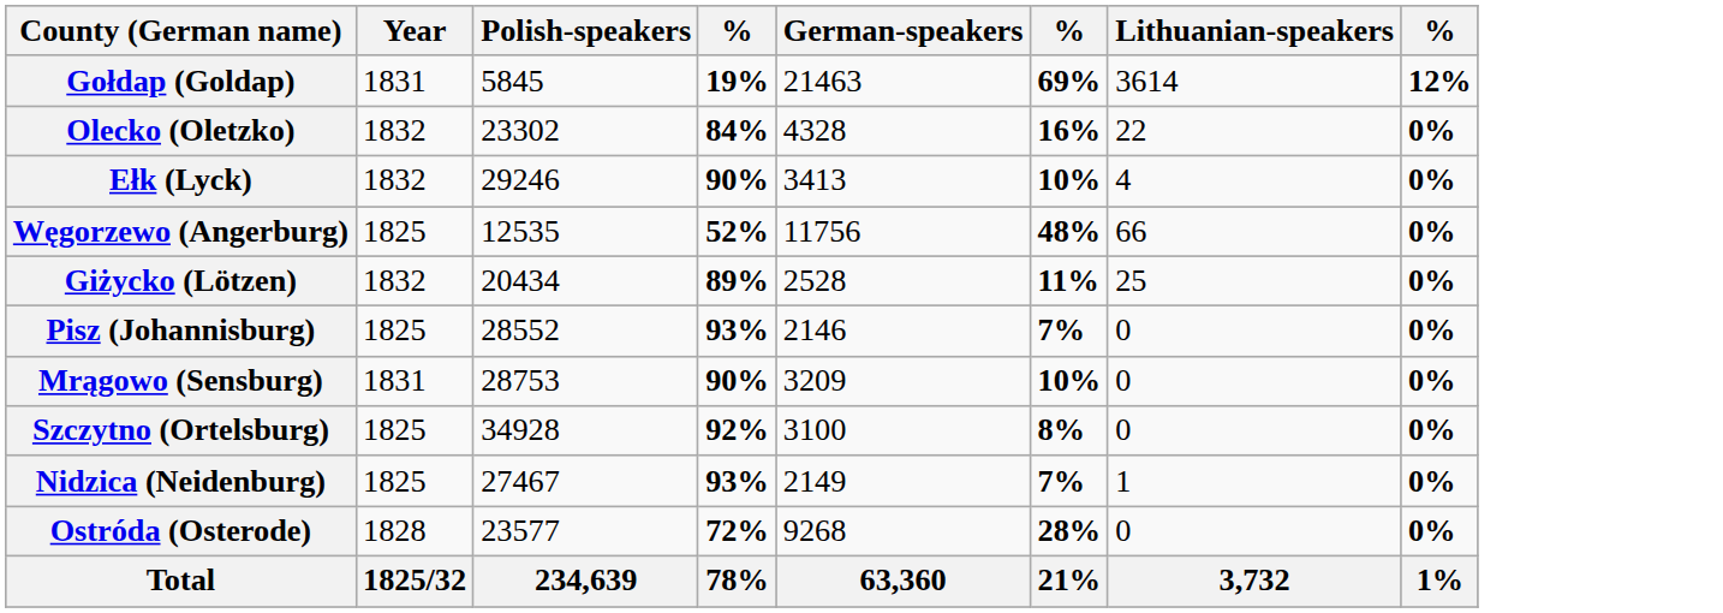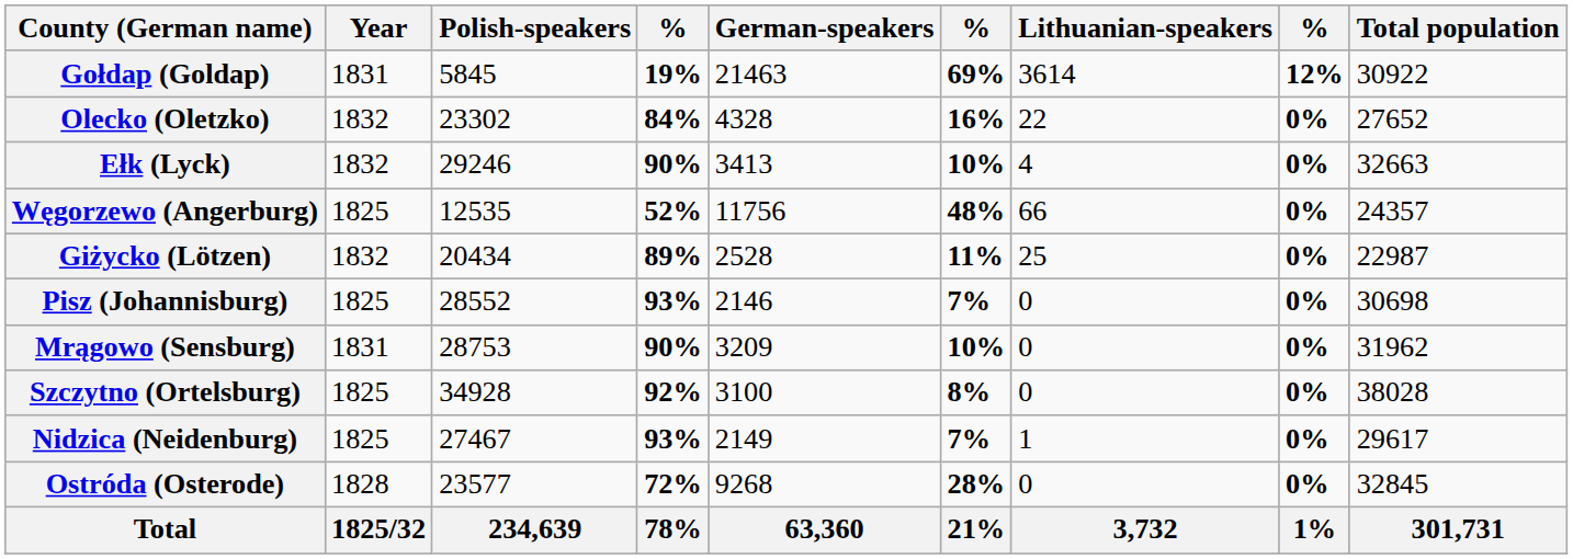 <table class="wikitable sortable">
 <tr>
 <th>County (German name)</th>
 <th>Year</th>
 <th>Polish-speakers</th>
 <th><strong>%</strong></th>
 <th>German-speakers</th>
 <th><strong>%</strong></th>
 <th>Lithuanian-speakers</th>
 <th><strong>%</strong></th>
+<th>Total population</th>
 </tr>
 <tr>
 <th><a href='#'>Gołdap</a> (Goldap)</th>
 <td>1831</td>
 <td>5845</td>
 <td><strong>19%</strong></td>
 <td>21463</td>
 <td><strong>69%</strong></td>
 <td>3614</td>
 <td><strong>12%</strong></td>
+<td>30922</td>
 </tr>
 <tr>
 <th><a href='#'>Olecko</a> (Oletzko)</th>
 <td>1832</td>
 <td>23302</td>
 <td><strong>84%</strong></td>
 <td>4328</td>
 <td><strong>16%</strong></td>
 <td>22</td>
 <td><strong>0%</strong></td>
+<td>27652</td>
 </tr>
 <tr>
 <th><a href='#'>Ełk</a> (Lyck)</th>
 <td>1832</td>
 <td>29246</td>
 <td><strong>90%</strong></td>
 <td>3413</td>
 <td><strong>10%</strong></td>
 <td>4</td>
 <td><strong>0%</strong></td>
+<td>32663</td>
 </tr>
 <tr>
 <th><a href='#'>Węgorzewo</a> (Angerburg)</th>
 <td>1825</td>
 <td>12535</td>
 <td><strong>52%</strong></td>
 <td>11756</td>
 <td><strong>48%</strong></td>
 <td>66</td>
 <td><strong>0%</strong></td>
+<td>24357</td>
 </tr>
 <tr>
 <th><a href='#'>Giżycko</a> (Lötzen)</th>
 <td>1832</td>
 <td>20434</td>
 <td><strong>89%</strong></td>
 <td>2528</td>
 <td><strong>11%</strong></td>
 <td>25</td>
 <td><strong>0%</strong></td>
+<td>22987</td>
 </tr>
 <tr>
 <th><a href='#'>Pisz</a> (Johannisburg)</th>
 <td>1825</td>
 <td>28552</td>
 <td><strong>93%</strong></td>
 <td>2146</td>
 <td><strong>7%</strong></td>
 <td>0</td>
 <td><strong>0%</strong></td>
+<td>30698</td>
 </tr>
 <tr>
 <th><a href='#'>Mrągowo</a> (Sensburg)</th>
 <td>1831</td>
 <td>28753</td>
 <td><strong>90%</strong></td>
 <td>3209</td>
 <td><strong>10%</strong></td>
 <td>0</td>
 <td><strong>0%</strong></td>
+<td>31962</td>
 </tr>
 <tr>
 <th><a href='#'>Szczytno</a> (Ortelsburg)</th>
 <td>1825</td>
 <td>34928</td>
 <td><strong>92%</strong></td>
 <td>3100</td>
 <td><strong>8%</strong></td>
 <td>0</td>
 <td><strong>0%</strong></td>
+<td>38028</td>
 </tr>
 <tr>
 <th><a href='#'>Nidzica</a> (Neidenburg)</th>
 <td>1825</td>
 <td>27467</td>
 <td><strong>93%</strong></td>
 <td>2149</td>
 <td><strong>7%</strong></td>
 <td>1</td>
 <td><strong>0%</strong></td>
+<td>29617</td>
 </tr>
 <tr>
 <th><a href='#'>Ostróda</a> (Osterode)</th>
 <td>1828</td>
 <td>23577</td>
 <td><strong>72%</strong></td>
 <td>9268</td>
 <td><strong>28%</strong></td>
 <td>0</td>
 <td><strong>0%</strong></td>
+<td>32845</td>
 </tr>
 <tr>
 <th>Total</th>
 <th>1825/32</th>
 <th>234,639</th>
 <th>78%</th>
 <th>63,360</th>
 <th>21%</th>
 <th>3,732</th>
 <th>1%</th>
+<th>301,731</th>
 </tr>
 </table>
